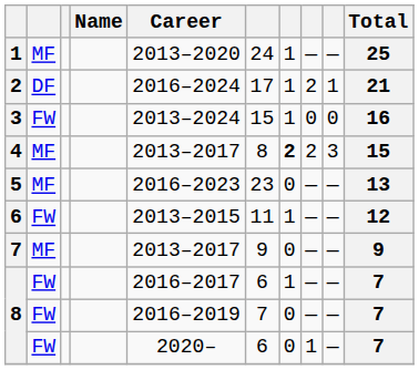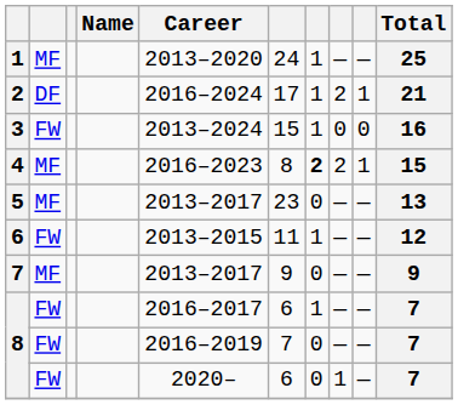 <table class="wikitable sortable" style="text-align:center;">
 <tr>
 <th scope="col"></th>
 <th scope="col"></th>
 <th scope="col"></th>
 <th scope="col">Name</th>
 <th scope="col">Career</th>
 <th scope="col"></th>
 <th scope="col"></th>
 <th scope="col"></th>
 <th scope="col"></th>
 <th scope="col">Total</th>
 </tr>
 <tr>
 <th scope="row">1</th>
 <td><a href='#'>MF</a></td>
 <td></td>
 <td></td>
 <td>2013–2020</td>
 <td>24</td>
 <td>1</td>
 <td>—</td>
 <td>—</td>
 <th>25</th>
 </tr>
 <tr>
 <th scope="row">2</th>
 <td><a href='#'>DF</a></td>
 <td></td>
 <td></td>
 <td>2016–2024</td>
 <td>17</td>
 <td>1</td>
 <td>2</td>
 <td>1</td>
 <th>21</th>
 </tr>
 <tr>
 <th scope="row">3</th>
 <td><a href='#'>FW</a></td>
 <td></td>
 <td></td>
 <td>2013–2024</td>
 <td>15</td>
 <td>1</td>
 <td>0</td>
 <td>0</td>
 <th>16</th>
 </tr>
 <tr>
 <th scope="row">4</th>
 <td><a href='#'>MF</a></td>
 <td></td>
 <td></td>
-<td>2013–2017</td>
+<td>2016–2023</td>
 <td>8</td>
 <td><strong>2</strong></td>
 <td>2</td>
-<td>3</td>
+<td>1</td>
 <th>15</th>
 </tr>
 <tr>
 <th scope="row">5</th>
 <td><a href='#'>MF</a></td>
 <td></td>
 <td></td>
-<td>2016–2023</td>
+<td>2013–2017</td>
 <td>23</td>
 <td>0</td>
 <td>—</td>
 <td>—</td>
 <th>13</th>
 </tr>
 <tr>
 <th scope="row">6</th>
 <td><a href='#'>FW</a></td>
 <td></td>
 <td></td>
 <td>2013–2015</td>
 <td>11</td>
 <td>1</td>
 <td>—</td>
 <td>—</td>
 <th>12</th>
 </tr>
 <tr>
 <th scope="row">7</th>
 <td><a href='#'>MF</a></td>
 <td></td>
 <td></td>
 <td>2013–2017</td>
 <td>9</td>
 <td>0</td>
 <td>—</td>
 <td>—</td>
 <th>9</th>
 </tr>
 <tr>
 <th rowspan=3 scope="row">8</th>
 <td><a href='#'>FW</a></td>
 <td></td>
 <td></td>
 <td>2016–2017</td>
 <td>6</td>
 <td>1</td>
 <td>—</td>
 <td>—</td>
 <th>7</th>
 </tr>
 <tr>
 <td><a href='#'>FW</a></td>
 <td></td>
 <td></td>
 <td>2016–2019</td>
 <td>7</td>
 <td>0</td>
 <td>—</td>
 <td>—</td>
 <th>7</th>
 </tr>
 <tr>
 <td><a href='#'>FW</a></td>
 <td></td>
 <td><strong></strong></td>
 <td>2020–</td>
 <td>6</td>
 <td>0</td>
 <td>1</td>
 <td>—</td>
 <th>7</th>
 </tr>
 <tr>
 </tr>
 </table>
